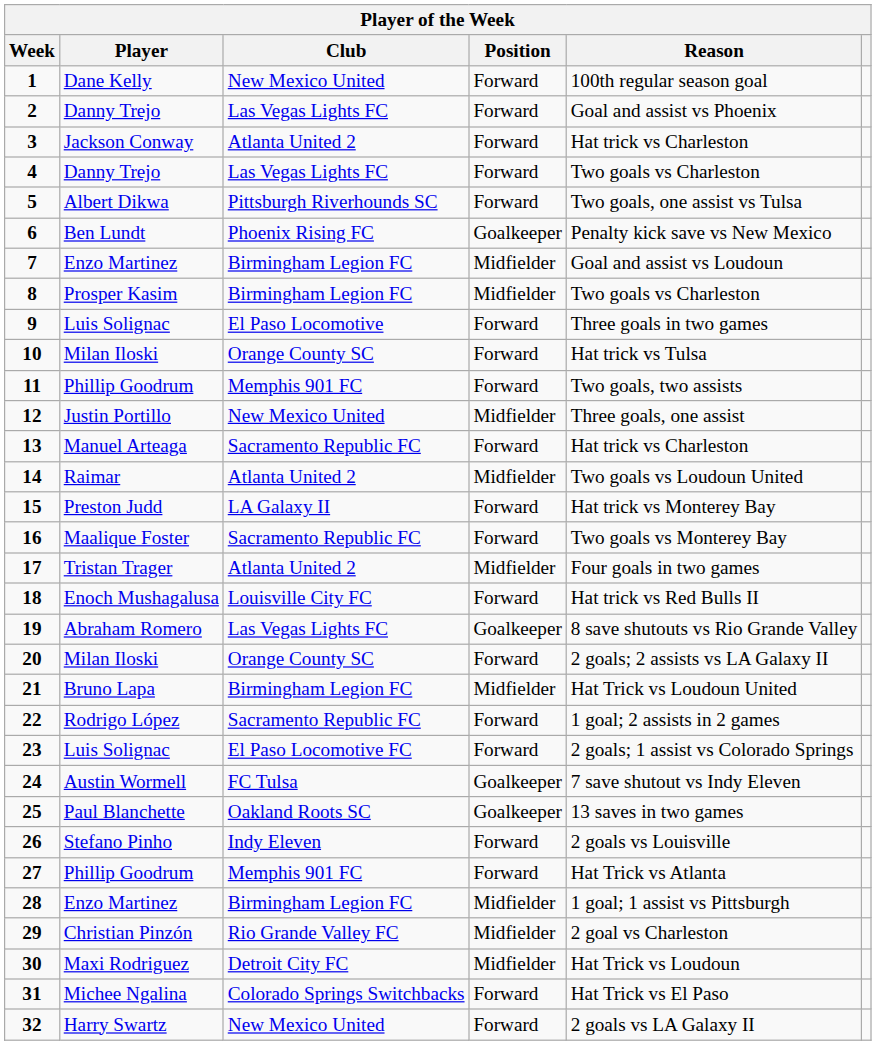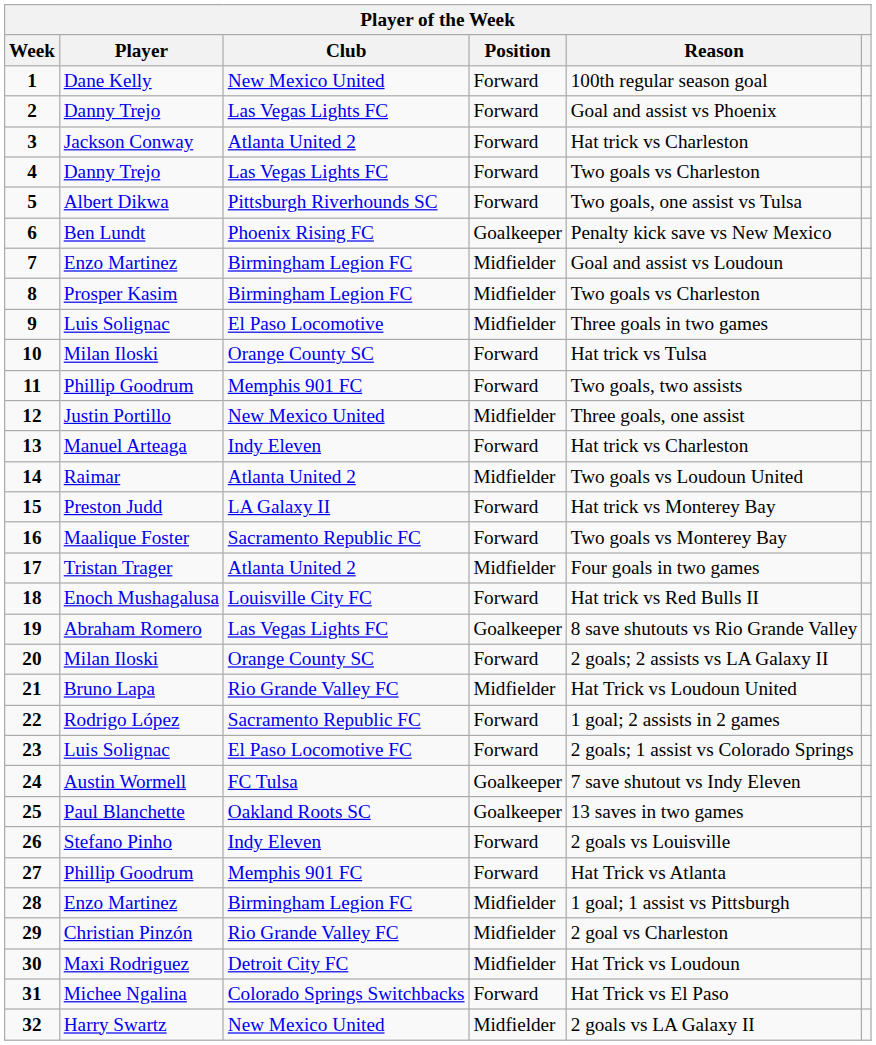 <table class="wikitable collapsible collapsed">
 <tr>
 <th colspan="6">Player of the Week</th>
 </tr>
 <tr>
 <th>Week</th>
 <th>Player</th>
 <th>Club</th>
 <th>Position</th>
 <th>Reason</th>
 <th></th>
 </tr>
 <tr>
 <td style="text-align: center;"><strong>1</strong></td>
 <td> <a href='#'>Dane Kelly</a></td>
 <td><a href='#'>New Mexico United</a></td>
 <td>Forward</td>
 <td>100th regular season goal</td>
 <td style="text-align:center"></td>
 </tr>
 <tr>
 <td style="text-align: center;"><strong>2</strong></td>
 <td> <a href='#'>Danny Trejo</a></td>
 <td><a href='#'>Las Vegas Lights FC</a></td>
 <td>Forward</td>
 <td>Goal and assist vs Phoenix</td>
 <td style="text-align:center"></td>
 </tr>
 <tr>
 <td style="text-align: center;"><strong>3</strong></td>
 <td> <a href='#'>Jackson Conway</a></td>
 <td><a href='#'>Atlanta United 2</a></td>
 <td>Forward</td>
 <td>Hat trick vs Charleston</td>
 <td style="text-align:center"></td>
 </tr>
 <tr>
 <td style="text-align: center;"><strong>4</strong></td>
 <td> <a href='#'>Danny Trejo</a></td>
 <td><a href='#'>Las Vegas Lights FC</a></td>
 <td>Forward</td>
 <td>Two goals vs Charleston</td>
 <td style="text-align:center"></td>
 </tr>
 <tr>
 <td style="text-align: center;"><strong>5</strong></td>
 <td> <a href='#'>Albert Dikwa</a></td>
 <td><a href='#'>Pittsburgh Riverhounds SC</a></td>
 <td>Forward</td>
 <td>Two goals, one assist vs Tulsa</td>
 <td style="text-align:center"></td>
 </tr>
 <tr>
 <td style="text-align: center;"><strong>6</strong></td>
 <td> <a href='#'>Ben Lundt</a></td>
 <td><a href='#'>Phoenix Rising FC</a></td>
 <td>Goalkeeper</td>
 <td>Penalty kick save vs New Mexico</td>
 <td style="text-align:center"></td>
 </tr>
 <tr>
 <td style="text-align: center;"><strong>7</strong></td>
 <td> <a href='#'>Enzo Martinez</a></td>
 <td><a href='#'>Birmingham Legion FC</a></td>
 <td>Midfielder</td>
 <td>Goal and assist vs Loudoun</td>
 <td style="text-align:center"></td>
 </tr>
 <tr>
 <td style="text-align: center;"><strong>8</strong></td>
 <td> <a href='#'>Prosper Kasim</a></td>
 <td><a href='#'>Birmingham Legion FC</a></td>
 <td>Midfielder</td>
 <td>Two goals vs Charleston</td>
 <td style="text-align:center"></td>
 </tr>
 <tr>
 <td style="text-align: center;"><strong>9</strong></td>
 <td> <a href='#'>Luis Solignac</a></td>
 <td><a href='#'>El Paso Locomotive</a></td>
-<td>Forward</td>
+<td>Midfielder</td>
 <td>Three goals in two games</td>
 <td style="text-align:center"></td>
 </tr>
 <tr>
 <td style="text-align: center;"><strong>10</strong></td>
 <td> <a href='#'>Milan Iloski</a></td>
 <td><a href='#'>Orange County SC</a></td>
 <td>Forward</td>
 <td>Hat trick vs Tulsa</td>
 <td style="text-align:center"></td>
 </tr>
 <tr>
 <td style="text-align: center;"><strong>11</strong></td>
 <td> <a href='#'>Phillip Goodrum</a></td>
 <td><a href='#'>Memphis 901 FC</a></td>
 <td>Forward</td>
 <td>Two goals, two assists</td>
 <td style="text-align:center"></td>
 </tr>
 <tr>
 <td style="text-align: center;"><strong>12</strong></td>
 <td> <a href='#'>Justin Portillo</a></td>
 <td><a href='#'>New Mexico United</a></td>
 <td>Midfielder</td>
 <td>Three goals, one assist</td>
 <td style="text-align:center"></td>
 </tr>
 <tr>
 <td style="text-align: center;"><strong>13</strong></td>
 <td> <a href='#'>Manuel Arteaga</a></td>
-<td><a href='#'>Sacramento Republic FC</a></td>
+<td><a href='#'>Indy Eleven</a></td>
 <td>Forward</td>
 <td>Hat trick vs Charleston</td>
 <td style="text-align:center"></td>
 </tr>
 <tr>
 <td style="text-align: center;"><strong>14</strong></td>
 <td> <a href='#'>Raimar</a></td>
 <td><a href='#'>Atlanta United 2</a></td>
 <td>Midfielder</td>
 <td>Two goals vs Loudoun United</td>
 <td style="text-align:center"></td>
 </tr>
 <tr>
 <td style="text-align: center;"><strong>15</strong></td>
 <td> <a href='#'>Preston Judd</a></td>
 <td><a href='#'>LA Galaxy II</a></td>
 <td>Forward</td>
 <td>Hat trick vs Monterey Bay</td>
 <td style="text-align:center"></td>
 </tr>
 <tr>
 <td style="text-align: center;"><strong>16</strong></td>
 <td> <a href='#'>Maalique Foster</a></td>
 <td><a href='#'>Sacramento Republic FC</a></td>
 <td>Forward</td>
 <td>Two goals vs Monterey Bay</td>
 <td style="text-align:center"></td>
 </tr>
 <tr>
 <td style="text-align: center;"><strong>17</strong></td>
 <td> <a href='#'>Tristan Trager</a></td>
 <td><a href='#'>Atlanta United 2</a></td>
 <td>Midfielder</td>
 <td>Four goals in two games</td>
 <td style="text-align:center"></td>
 </tr>
 <tr>
 <td style="text-align: center;"><strong>18</strong></td>
 <td> <a href='#'>Enoch Mushagalusa</a></td>
 <td><a href='#'>Louisville City FC</a></td>
 <td>Forward</td>
 <td>Hat trick vs Red Bulls II</td>
 <td style="text-align:center"></td>
 </tr>
 <tr>
 <td style="text-align: center;"><strong>19</strong></td>
 <td> <a href='#'>Abraham Romero</a></td>
 <td><a href='#'>Las Vegas Lights FC</a></td>
 <td>Goalkeeper</td>
 <td>8 save shutouts vs Rio Grande Valley</td>
 <td style="text-align:center"></td>
 </tr>
 <tr>
 <td style="text-align: center;"><strong>20</strong></td>
 <td> <a href='#'>Milan Iloski</a></td>
 <td><a href='#'>Orange County SC</a></td>
 <td>Forward</td>
 <td>2 goals; 2 assists vs LA Galaxy II</td>
 <td style="text-align:center"></td>
 </tr>
 <tr>
 <td style="text-align: center;"><strong>21</strong></td>
 <td> <a href='#'>Bruno Lapa</a></td>
-<td><a href='#'>Birmingham Legion FC</a></td>
+<td><a href='#'>Rio Grande Valley FC</a></td>
 <td>Midfielder</td>
 <td>Hat Trick vs Loudoun United</td>
 <td style="text-align:center"></td>
 </tr>
 <tr>
 <td style="text-align: center;"><strong>22</strong></td>
 <td> <a href='#'>Rodrigo López</a></td>
 <td><a href='#'>Sacramento Republic FC</a></td>
 <td>Forward</td>
 <td>1 goal; 2 assists in 2 games</td>
 <td style="text-align:center"></td>
 </tr>
 <tr>
 <td style="text-align: center;"><strong>23</strong></td>
 <td> <a href='#'>Luis Solignac</a></td>
 <td><a href='#'>El Paso Locomotive FC</a></td>
 <td>Forward</td>
 <td>2 goals; 1 assist vs Colorado Springs</td>
 <td style="text-align:center"></td>
 </tr>
 <tr>
 <td style="text-align: center;"><strong>24</strong></td>
 <td> <a href='#'>Austin Wormell</a></td>
 <td><a href='#'>FC Tulsa</a></td>
 <td>Goalkeeper</td>
 <td>7 save shutout vs Indy Eleven</td>
 <td style="text-align:center"></td>
 </tr>
 <tr>
 <td style="text-align: center;"><strong>25</strong></td>
 <td> <a href='#'>Paul Blanchette</a></td>
 <td><a href='#'>Oakland Roots SC</a></td>
 <td>Goalkeeper</td>
 <td>13 saves in two games</td>
 <td style="text-align:center"></td>
 </tr>
 <tr>
 <td style="text-align: center;"><strong>26</strong></td>
 <td> <a href='#'>Stefano Pinho</a></td>
 <td><a href='#'>Indy Eleven</a></td>
 <td>Forward</td>
 <td>2 goals vs Louisville</td>
 <td style="text-align:center"></td>
 </tr>
 <tr>
 <td style="text-align: center;"><strong>27</strong></td>
 <td> <a href='#'>Phillip Goodrum</a></td>
 <td><a href='#'>Memphis 901 FC</a></td>
 <td>Forward</td>
 <td>Hat Trick vs Atlanta</td>
 <td style="text-align:center"></td>
 </tr>
 <tr>
 <td style="text-align: center;"><strong>28</strong></td>
 <td> <a href='#'>Enzo Martinez</a></td>
 <td><a href='#'>Birmingham Legion FC</a></td>
 <td>Midfielder</td>
 <td>1 goal; 1 assist vs Pittsburgh</td>
 <td style="text-align:center"></td>
 </tr>
 <tr>
 <td style="text-align: center;"><strong>29</strong></td>
 <td> <a href='#'>Christian Pinzón</a></td>
 <td><a href='#'>Rio Grande Valley FC</a></td>
 <td>Midfielder</td>
 <td>2 goal vs Charleston</td>
 <td style="text-align:center"></td>
 </tr>
 <tr>
 <td style="text-align: center;"><strong>30</strong></td>
 <td> <a href='#'>Maxi Rodriguez</a></td>
 <td><a href='#'>Detroit City FC</a></td>
 <td>Midfielder</td>
 <td>Hat Trick vs Loudoun</td>
 <td style="text-align:center"></td>
 </tr>
 <tr>
 <td style="text-align: center;"><strong>31</strong></td>
 <td> <a href='#'>Michee Ngalina</a></td>
 <td><a href='#'>Colorado Springs Switchbacks</a></td>
 <td>Forward</td>
 <td>Hat Trick vs El Paso</td>
 <td style="text-align:center"></td>
 </tr>
 <tr>
 <td style="text-align: center;"><strong>32</strong></td>
 <td> <a href='#'>Harry Swartz</a></td>
 <td><a href='#'>New Mexico United</a></td>
-<td>Forward</td>
+<td>Midfielder</td>
 <td>2 goals vs LA Galaxy II</td>
 <td style="text-align:center"></td>
 </tr>
 </table>
